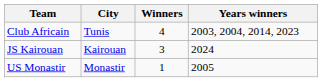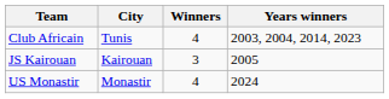 <table class="wikitable" width="50%">
 <tr>
 <th>Team</th>
 <th>City</th>
 <th>Winners</th>
 <th>Years winners</th>
 </tr>
 <tr>
 <td><a href='#'>Club Africain</a></td>
 <td><a href='#'>Tunis</a></td>
 <td align="center">4</td>
 <td>2003, 2004, 2014, 2023</td>
 </tr>
 <tr>
 <td><a href='#'>JS Kairouan</a></td>
 <td><a href='#'>Kairouan</a></td>
 <td align="center">3</td>
-<td>2024</td>
+<td>2005</td>
 </tr>
 <tr>
 <td><a href='#'>US Monastir</a></td>
 <td><a href='#'>Monastir</a></td>
-<td align="center">1</td>
-<td>2005</td>
+<td align="center">4</td>
+<td>2024</td>
 </tr>
 </table>
